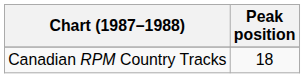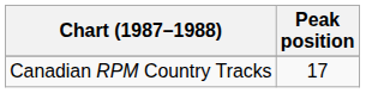 <table class="wikitable sortable">
 <tr>
 <th align="left">Chart (1987–1988)</th>
 <th align="center">Peak<br>position</th>
 </tr>
 <tr>
 </tr>
 <tr>
 <td align="left">Canadian <em>RPM</em> Country Tracks</td>
-<td align="center">18</td>
+<td align="center">17</td>
 </tr>
 </table>
